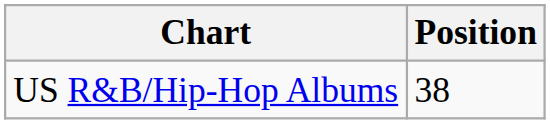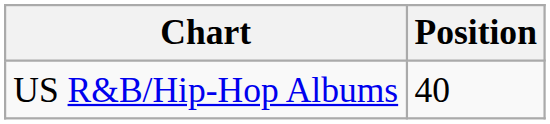 <table class="wikitable">
 <tr>
 <th align="left">Chart</th>
 <th align="left">Position</th>
 </tr>
 <tr>
 <td align="left">US <a href='#'>R&B/Hip-Hop Albums</a></td>
-<td align="left">38</td>
+<td align="left">40</td>
 </tr>
 </table>
